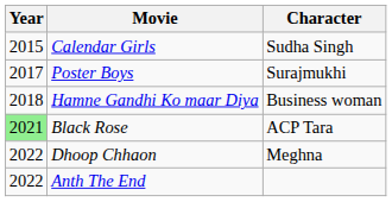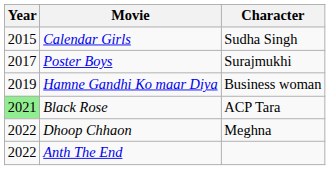 <table class="wikitable">
 <tr>
 <th>Year</th>
 <th>Movie</th>
 <th>Character</th>
 </tr>
 <tr>
 <td>2015</td>
 <td><em><a href='#'>Calendar Girls</a></em></td>
 <td>Sudha Singh</td>
 </tr>
 <tr>
 <td>2017</td>
 <td><em><a href='#'>Poster Boys</a></em></td>
 <td>Surajmukhi</td>
 </tr>
 <tr>
-<td>2018</td>
+<td>2019</td>
 <td><em><a href='#'>Hamne Gandhi Ko maar Diya</a></em></td>
 <td>Business woman</td>
 </tr>
 <tr>
 <td style="background: lightgreen;">2021</td>
 <td><em>Black Rose</em></td>
 <td>ACP Tara</td>
 </tr>
 <tr>
 <td>2022</td>
 <td><em>Dhoop Chhaon</em></td>
 <td>Meghna</td>
 </tr>
 <tr>
 <td>2022</td>
 <td><em><a href='#'>Anth The End</a></em></td>
 <td></td>
 </tr>
 </table>
